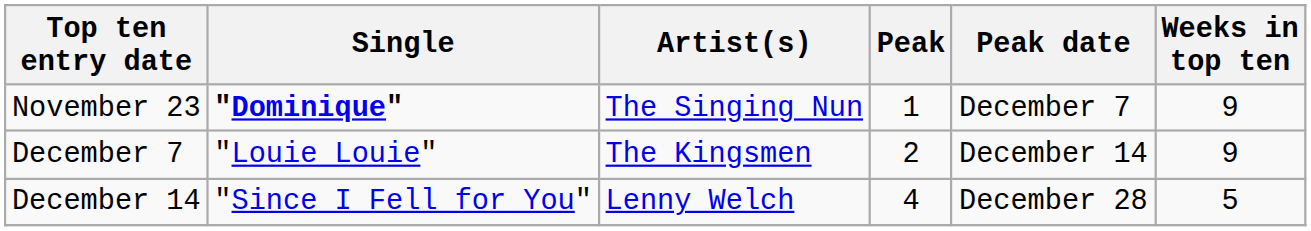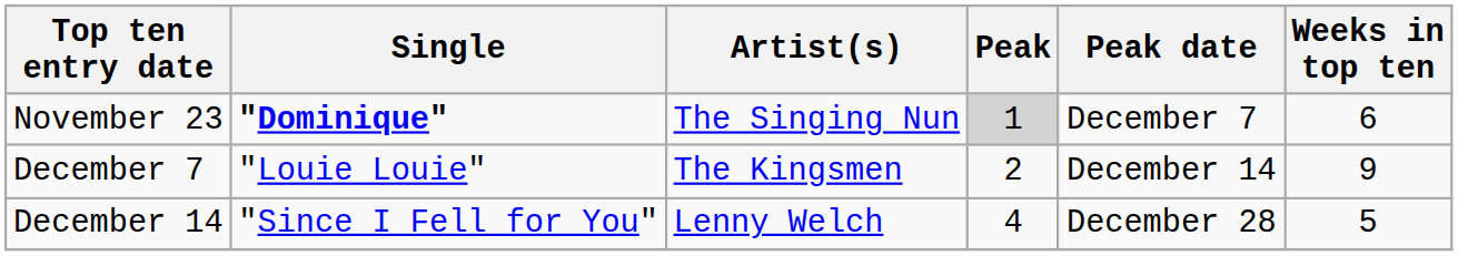 <table class="plainrowheaders sortable wikitable">
 <tr>
 <th>Top ten<br>entry date</th>
 <th>Single</th>
 <th>Artist(s)</th>
 <th>Peak</th>
 <th>Peak date</th>
 <th data-sort-type="number">Weeks in<br>top ten</th>
 </tr>
 <tr>
 <td>November 23</td>
 <td><strong>"<a href='#'>Dominique</a>"</strong></td>
 <td><a href='#'>The Singing Nun</a></td>
-<td align=center>1</td>
+<td align=center style="background: lightgrey;">1</td>
 <td>December 7</td>
-<td align=center>9</td>
+<td align=center>6</td>
 </tr>
 <tr>
 <td>December 7</td>
 <td>"<a href='#'>Louie Louie</a>"</td>
 <td><a href='#'>The Kingsmen</a></td>
 <td align=center>2</td>
 <td>December 14</td>
 <td align=center>9</td>
 </tr>
 <tr>
 <td>December 14</td>
 <td>"<a href='#'>Since I Fell for You</a>"</td>
 <td><a href='#'>Lenny Welch</a></td>
 <td align=center>4</td>
 <td>December 28</td>
 <td align=center>5</td>
 </tr>
 <tr>
 </tr>
 </table>
